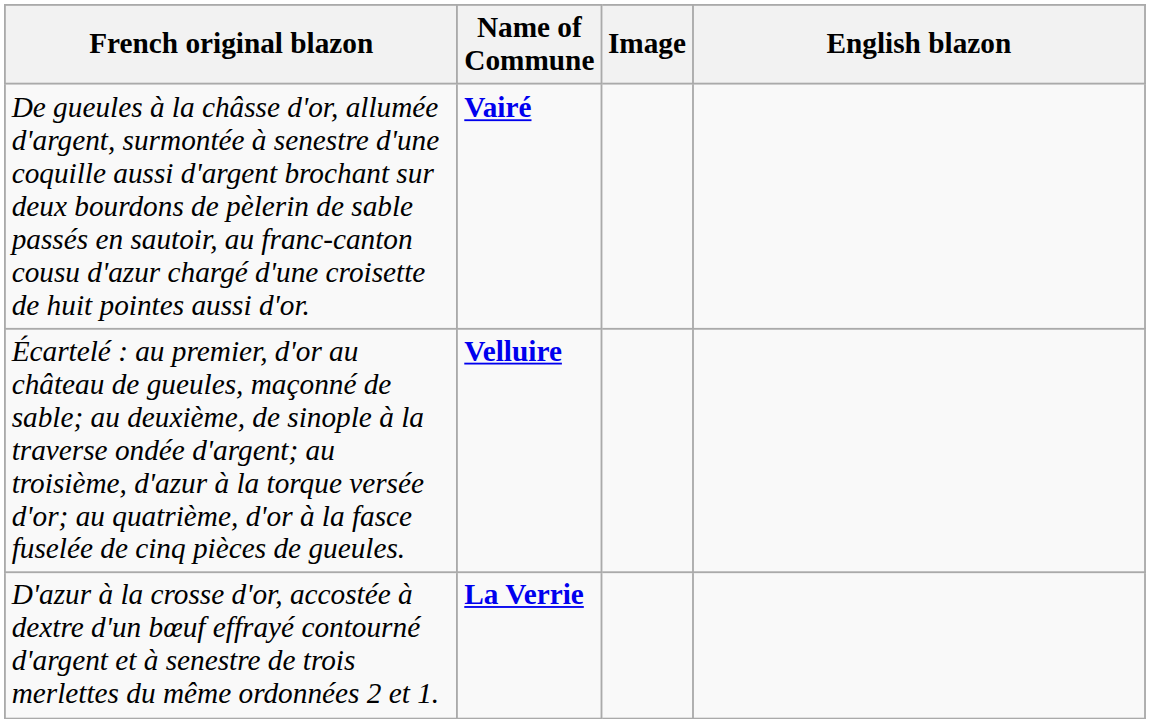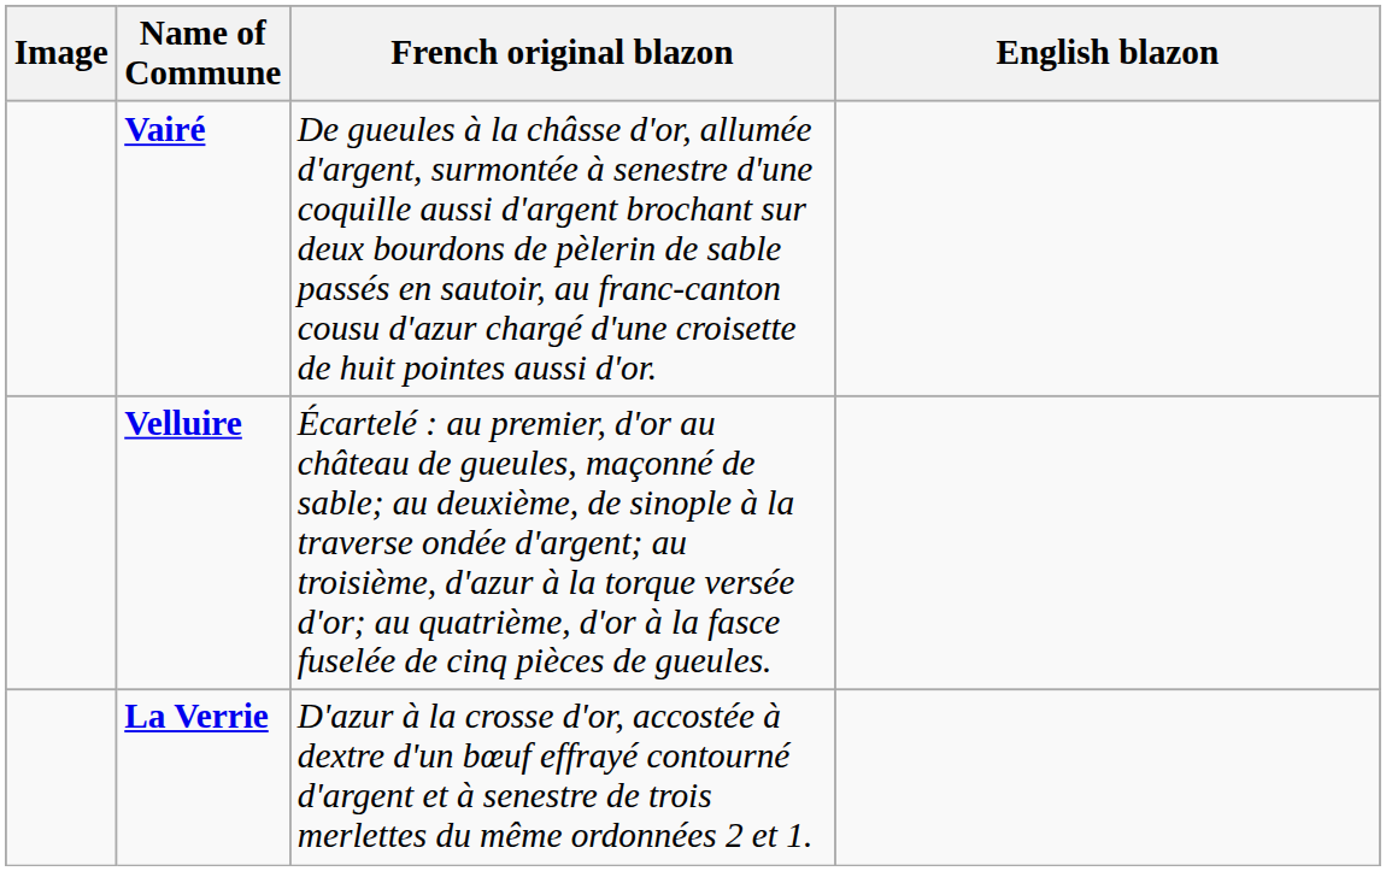 <table class="wikitable" style="width:100%;">
 <tr>
+<th style="width:110px;">Image</th>
+<th>Name of Commune</th>
 <th style="width:40%;">French original blazon</th>
-<th>Name of Commune</th>
-<th style="width:110px;">Image</th>
 <th style="width:40%;">English blazon</th>
 </tr>
 <tr valign=top>
+<td align=center></td>
+<td><strong><a href='#'>Vairé</a></strong></td>
 <td><em>De gueules à la châsse d'or, allumée d'argent, surmontée à senestre d'une coquille aussi d'argent brochant sur deux bourdons de pèlerin de sable passés en sautoir, au franc-canton cousu d'azur chargé d'une croisette de huit pointes aussi d'or.</em></td>
-<td><strong><a href='#'>Vairé</a></strong></td>
-<td align=center></td>
 <td></td>
 </tr>
 <tr valign=top>
+<td align=center></td>
+<td><strong><a href='#'>Velluire</a></strong></td>
 <td><em>Écartelé : au premier, d'or au château de gueules, maçonné de sable; au deuxième, de sinople à la traverse ondée d'argent; au troisième, d'azur à la torque versée d'or; au quatrième, d'or à la fasce fuselée de cinq pièces de gueules.</em></td>
-<td><strong><a href='#'>Velluire</a></strong></td>
-<td align=center></td>
 <td></td>
 </tr>
 <tr valign=top>
+<td align=center></td>
+<td><strong><a href='#'>La Verrie</a></strong></td>
 <td><em>D'azur à la crosse d'or, accostée à dextre d'un bœuf effrayé contourné d'argent et à senestre de trois merlettes du même ordonnées 2 et 1.</em></td>
-<td><strong><a href='#'>La Verrie</a></strong></td>
-<td align=center></td>
 <td></td>
 </tr>
 </table>
